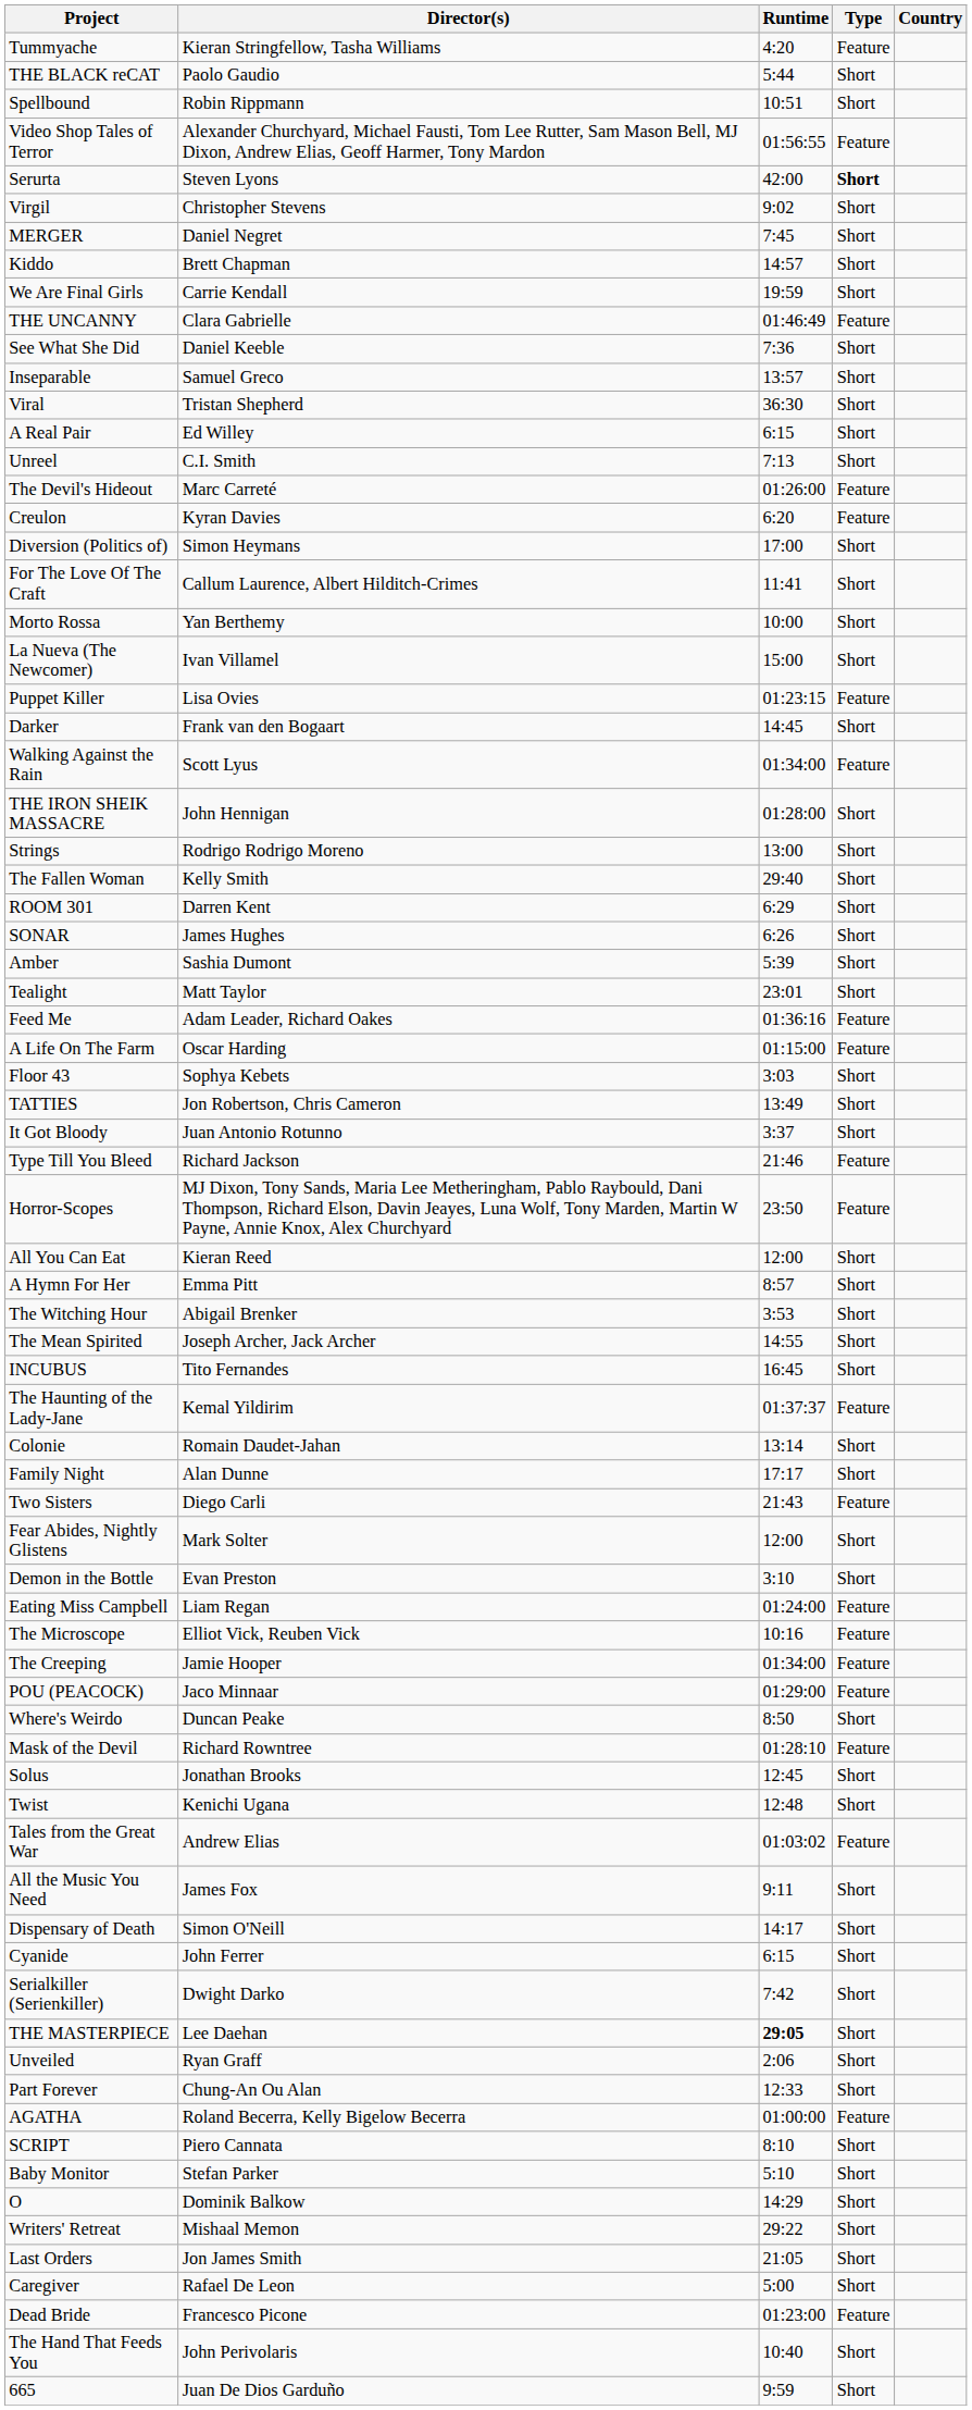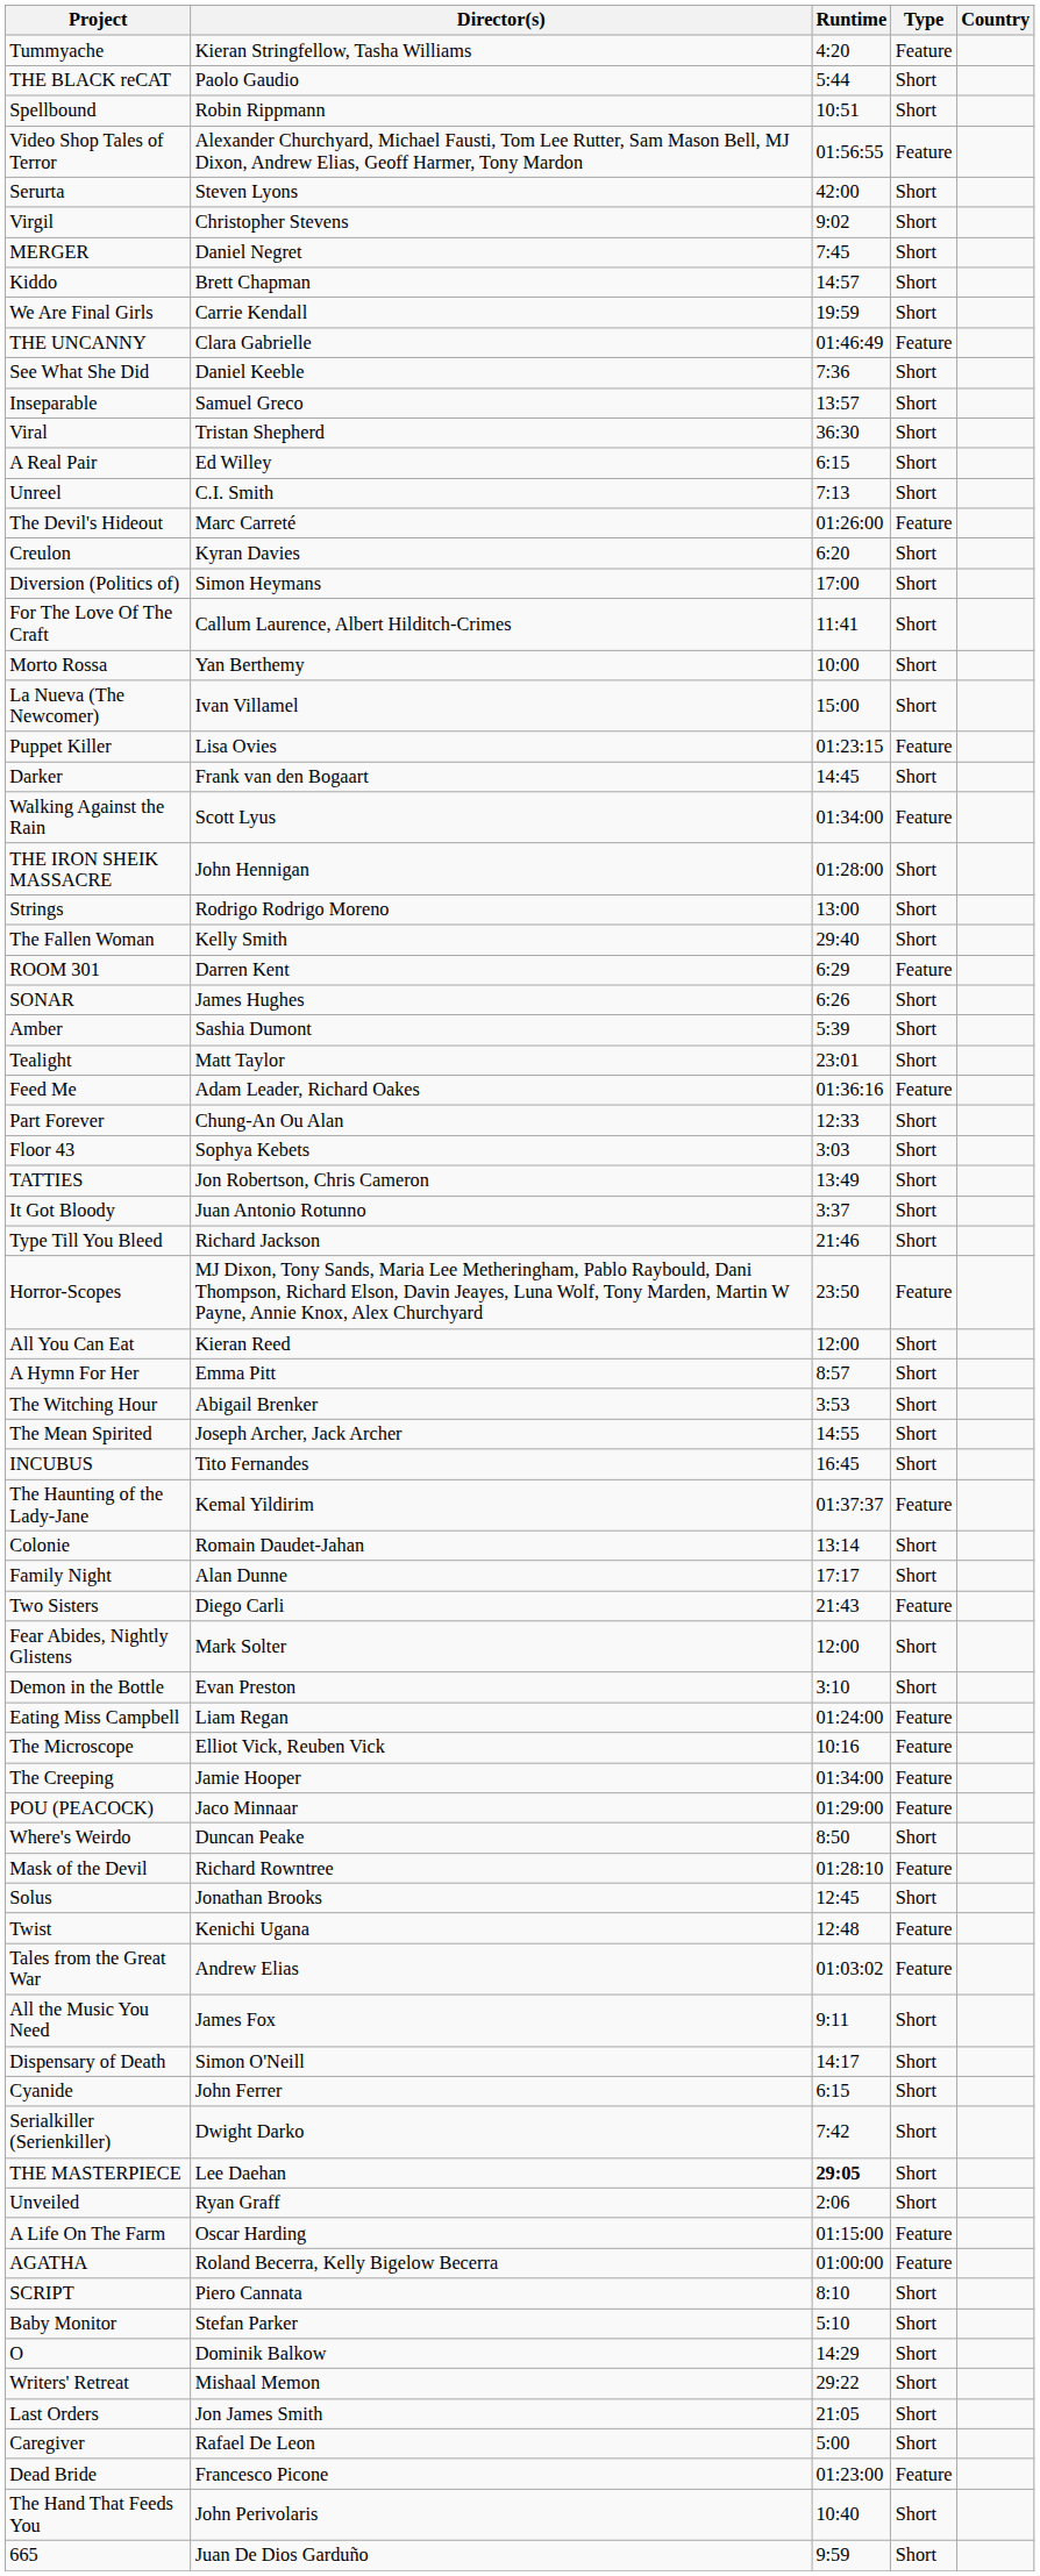 <table role="presentation" class="wikitable mw-collapsible mw-collapsed">
 <tr>
 <th>Project</th>
 <th>Director(s)</th>
 <th>Runtime</th>
 <th>Type</th>
 <th>Country</th>
 </tr>
 <tr>
 <td>Tummyache</td>
 <td>Kieran Stringfellow, Tasha Williams</td>
 <td>4:20</td>
 <td>Feature</td>
 <td></td>
 </tr>
 <tr>
 <td>THE BLACK reCAT</td>
 <td>Paolo Gaudio</td>
 <td>5:44</td>
 <td>Short</td>
 <td></td>
 </tr>
 <tr>
 <td>Spellbound</td>
 <td>Robin Rippmann</td>
 <td>10:51</td>
 <td>Short</td>
 <td></td>
 </tr>
 <tr>
 <td>Video Shop Tales of Terror</td>
 <td>Alexander Churchyard, Michael Fausti, Tom Lee Rutter, Sam Mason Bell, MJ Dixon, Andrew Elias, Geoff Harmer, Tony Mardon</td>
 <td>01:56:55</td>
 <td>Feature</td>
 <td></td>
 </tr>
 <tr>
 <td>Serurta</td>
 <td>Steven Lyons</td>
 <td>42:00</td>
-<td><strong>Short</strong></td>
+<td>Short</td>
 <td></td>
 </tr>
 <tr>
 <td>Virgil</td>
 <td>Christopher Stevens</td>
 <td>9:02</td>
 <td>Short</td>
 <td></td>
 </tr>
 <tr>
 <td>MERGER</td>
 <td>Daniel Negret</td>
 <td>7:45</td>
 <td>Short</td>
 <td></td>
 </tr>
 <tr>
 <td>Kiddo</td>
 <td>Brett Chapman</td>
 <td>14:57</td>
 <td>Short</td>
 <td></td>
 </tr>
 <tr>
 <td>We Are Final Girls</td>
 <td>Carrie Kendall</td>
 <td>19:59</td>
 <td>Short</td>
 <td></td>
 </tr>
 <tr>
 <td>THE UNCANNY</td>
 <td>Clara Gabrielle</td>
 <td>01:46:49</td>
 <td>Feature</td>
 <td></td>
 </tr>
 <tr>
 <td>See What She Did</td>
 <td>Daniel Keeble</td>
 <td>7:36</td>
 <td>Short</td>
 <td></td>
 </tr>
 <tr>
 <td>Inseparable</td>
 <td>Samuel Greco</td>
 <td>13:57</td>
 <td>Short</td>
 <td></td>
 </tr>
 <tr>
 <td>Viral</td>
 <td>Tristan Shepherd</td>
 <td>36:30</td>
 <td>Short</td>
 <td></td>
 </tr>
 <tr>
 <td>A Real Pair</td>
 <td>Ed Willey</td>
 <td>6:15</td>
 <td>Short</td>
 <td></td>
 </tr>
 <tr>
 <td>Unreel</td>
 <td>C.I. Smith</td>
 <td>7:13</td>
 <td>Short</td>
 <td></td>
 </tr>
 <tr>
 <td>The Devil's Hideout</td>
 <td>Marc Carreté</td>
 <td>01:26:00</td>
 <td>Feature</td>
 <td></td>
 </tr>
 <tr>
 <td>Creulon</td>
 <td>Kyran Davies</td>
 <td>6:20</td>
-<td>Feature</td>
+<td>Short</td>
 <td></td>
 </tr>
 <tr>
 <td>Diversion (Politics of)</td>
 <td>Simon Heymans</td>
 <td>17:00</td>
 <td>Short</td>
 <td></td>
 </tr>
 <tr>
 <td>For The Love Of The Craft</td>
 <td>Callum Laurence, Albert Hilditch-Crimes</td>
 <td>11:41</td>
 <td>Short</td>
 <td></td>
 </tr>
 <tr>
 <td>Morto Rossa</td>
 <td>Yan Berthemy</td>
 <td>10:00</td>
 <td>Short</td>
 <td></td>
 </tr>
 <tr>
 <td>La Nueva (The Newcomer)</td>
 <td>Ivan Villamel</td>
 <td>15:00</td>
 <td>Short</td>
 <td></td>
 </tr>
 <tr>
 <td>Puppet Killer</td>
 <td>Lisa Ovies</td>
 <td>01:23:15</td>
 <td>Feature</td>
 <td></td>
 </tr>
 <tr>
 <td>Darker</td>
 <td>Frank van den Bogaart</td>
 <td>14:45</td>
 <td>Short</td>
 <td></td>
 </tr>
 <tr>
 <td>Walking Against the Rain</td>
 <td>Scott Lyus</td>
 <td>01:34:00</td>
 <td>Feature</td>
 <td></td>
 </tr>
 <tr>
 <td>THE IRON SHEIK MASSACRE</td>
 <td>John Hennigan</td>
 <td>01:28:00</td>
 <td>Short</td>
 <td></td>
 </tr>
 <tr>
 <td>Strings</td>
 <td>Rodrigo Rodrigo Moreno</td>
 <td>13:00</td>
 <td>Short</td>
 <td></td>
 </tr>
 <tr>
 <td>The Fallen Woman</td>
 <td>Kelly Smith</td>
 <td>29:40</td>
 <td>Short</td>
 <td></td>
 </tr>
 <tr>
 <td>ROOM 301</td>
 <td>Darren Kent</td>
 <td>6:29</td>
-<td>Short</td>
+<td>Feature</td>
 <td></td>
 </tr>
 <tr>
 <td>SONAR</td>
 <td>James Hughes</td>
 <td>6:26</td>
 <td>Short</td>
 <td></td>
 </tr>
 <tr>
 <td>Amber</td>
 <td>Sashia Dumont</td>
 <td>5:39</td>
 <td>Short</td>
 <td></td>
 </tr>
 <tr>
 <td>Tealight</td>
 <td>Matt Taylor</td>
 <td>23:01</td>
 <td>Short</td>
 <td></td>
 </tr>
 <tr>
 <td>Feed Me</td>
 <td>Adam Leader, Richard Oakes</td>
 <td>01:36:16</td>
 <td>Feature</td>
 <td></td>
 </tr>
 <tr>
-<td>A Life On The Farm</td>
-<td>Oscar Harding</td>
-<td>01:15:00</td>
-<td>Feature</td>
+<td>Part Forever</td>
+<td>Chung-An Ou Alan</td>
+<td>12:33</td>
+<td>Short</td>
 <td></td>
 </tr>
 <tr>
 <td>Floor 43</td>
 <td>Sophya Kebets</td>
 <td>3:03</td>
 <td>Short</td>
 <td></td>
 </tr>
 <tr>
 <td>TATTIES</td>
 <td>Jon Robertson, Chris Cameron</td>
 <td>13:49</td>
 <td>Short</td>
 <td></td>
 </tr>
 <tr>
 <td>It Got Bloody</td>
 <td>Juan Antonio Rotunno</td>
 <td>3:37</td>
 <td>Short</td>
 <td></td>
 </tr>
 <tr>
 <td>Type Till You Bleed</td>
 <td>Richard Jackson</td>
 <td>21:46</td>
-<td>Feature</td>
+<td>Short</td>
 <td></td>
 </tr>
 <tr>
 <td>Horror-Scopes</td>
 <td>MJ Dixon, Tony Sands, Maria Lee Metheringham, Pablo Raybould, Dani Thompson, Richard Elson, Davin Jeayes, Luna Wolf, Tony Marden, Martin W Payne, Annie Knox, Alex Churchyard</td>
 <td>23:50</td>
 <td>Feature</td>
 <td></td>
 </tr>
 <tr>
 <td>All You Can Eat</td>
 <td>Kieran Reed</td>
 <td>12:00</td>
 <td>Short</td>
 <td></td>
 </tr>
 <tr>
 <td>A Hymn For Her</td>
 <td>Emma Pitt</td>
 <td>8:57</td>
 <td>Short</td>
 <td></td>
 </tr>
 <tr>
 <td>The Witching Hour</td>
 <td>Abigail Brenker</td>
 <td>3:53</td>
 <td>Short</td>
 <td></td>
 </tr>
 <tr>
 <td>The Mean Spirited</td>
 <td>Joseph Archer, Jack Archer</td>
 <td>14:55</td>
 <td>Short</td>
 <td></td>
 </tr>
 <tr>
 <td>INCUBUS</td>
 <td>Tito Fernandes</td>
 <td>16:45</td>
 <td>Short</td>
 <td></td>
 </tr>
 <tr>
 <td>The Haunting of the Lady-Jane</td>
 <td>Kemal Yildirim</td>
 <td>01:37:37</td>
 <td>Feature</td>
 <td></td>
 </tr>
 <tr>
 <td>Colonie</td>
 <td>Romain Daudet-Jahan</td>
 <td>13:14</td>
 <td>Short</td>
 <td></td>
 </tr>
 <tr>
 <td>Family Night</td>
 <td>Alan Dunne</td>
 <td>17:17</td>
 <td>Short</td>
 <td></td>
 </tr>
 <tr>
 <td>Two Sisters</td>
 <td>Diego Carli</td>
 <td>21:43</td>
 <td>Feature</td>
 <td></td>
 </tr>
 <tr>
 <td>Fear Abides, Nightly Glistens</td>
 <td>Mark Solter</td>
 <td>12:00</td>
 <td>Short</td>
 <td></td>
 </tr>
 <tr>
 <td>Demon in the Bottle</td>
 <td>Evan Preston</td>
 <td>3:10</td>
 <td>Short</td>
 <td></td>
 </tr>
 <tr>
 <td>Eating Miss Campbell</td>
 <td>Liam Regan</td>
 <td>01:24:00</td>
 <td>Feature</td>
 <td></td>
 </tr>
 <tr>
 <td>The Microscope</td>
 <td>Elliot Vick, Reuben Vick</td>
 <td>10:16</td>
 <td>Feature</td>
 <td></td>
 </tr>
 <tr>
 <td>The Creeping</td>
 <td>Jamie Hooper</td>
 <td>01:34:00</td>
 <td>Feature</td>
 <td></td>
 </tr>
 <tr>
 <td>POU (PEACOCK)</td>
 <td>Jaco Minnaar</td>
 <td>01:29:00</td>
 <td>Feature</td>
 <td></td>
 </tr>
 <tr>
 <td>Where's Weirdo</td>
 <td>Duncan Peake</td>
 <td>8:50</td>
 <td>Short</td>
 <td></td>
 </tr>
 <tr>
 <td>Mask of the Devil</td>
 <td>Richard Rowntree</td>
 <td>01:28:10</td>
 <td>Feature</td>
 <td></td>
 </tr>
 <tr>
 <td>Solus</td>
 <td>Jonathan Brooks</td>
 <td>12:45</td>
 <td>Short</td>
 <td></td>
 </tr>
 <tr>
 <td>Twist</td>
 <td>Kenichi Ugana</td>
 <td>12:48</td>
-<td>Short</td>
+<td>Feature</td>
 <td></td>
 </tr>
 <tr>
 <td>Tales from the Great War</td>
 <td>Andrew Elias</td>
 <td>01:03:02</td>
 <td>Feature</td>
 <td></td>
 </tr>
 <tr>
 <td>All the Music You Need</td>
 <td>James Fox</td>
 <td>9:11</td>
 <td>Short</td>
 <td></td>
 </tr>
 <tr>
 <td>Dispensary of Death</td>
 <td>Simon O'Neill</td>
 <td>14:17</td>
 <td>Short</td>
 <td></td>
 </tr>
 <tr>
 <td>Cyanide</td>
 <td>John Ferrer</td>
 <td>6:15</td>
 <td>Short</td>
 <td></td>
 </tr>
 <tr>
 <td>Serialkiller (Serienkiller)</td>
 <td>Dwight Darko</td>
 <td>7:42</td>
 <td>Short</td>
 <td></td>
 </tr>
 <tr>
 <td>THE MASTERPIECE</td>
 <td>Lee Daehan</td>
 <td><strong>29:05</strong></td>
 <td>Short</td>
 <td></td>
 </tr>
 <tr>
 <td>Unveiled</td>
 <td>Ryan Graff</td>
 <td>2:06</td>
 <td>Short</td>
 <td></td>
 </tr>
 <tr>
-<td>Part Forever</td>
-<td>Chung-An Ou Alan</td>
-<td>12:33</td>
-<td>Short</td>
+<td>A Life On The Farm</td>
+<td>Oscar Harding</td>
+<td>01:15:00</td>
+<td>Feature</td>
 <td></td>
 </tr>
 <tr>
 <td>AGATHA</td>
 <td>Roland Becerra, Kelly Bigelow Becerra</td>
 <td>01:00:00</td>
 <td>Feature</td>
 <td></td>
 </tr>
 <tr>
 <td>SCRIPT</td>
 <td>Piero Cannata</td>
 <td>8:10</td>
 <td>Short</td>
 <td></td>
 </tr>
 <tr>
 <td>Baby Monitor</td>
 <td>Stefan Parker</td>
 <td>5:10</td>
 <td>Short</td>
 <td></td>
 </tr>
 <tr>
 <td>O</td>
 <td>Dominik Balkow</td>
 <td>14:29</td>
 <td>Short</td>
 <td></td>
 </tr>
 <tr>
 <td>Writers' Retreat</td>
 <td>Mishaal Memon</td>
 <td>29:22</td>
 <td>Short</td>
 <td></td>
 </tr>
 <tr>
 <td>Last Orders</td>
 <td>Jon James Smith</td>
 <td>21:05</td>
 <td>Short</td>
 <td></td>
 </tr>
 <tr>
 <td>Caregiver</td>
 <td>Rafael De Leon</td>
 <td>5:00</td>
 <td>Short</td>
 <td></td>
 </tr>
 <tr>
 <td>Dead Bride</td>
 <td>Francesco Picone</td>
 <td>01:23:00</td>
 <td>Feature</td>
 <td></td>
 </tr>
 <tr>
 <td>The Hand That Feeds You</td>
 <td>John Perivolaris</td>
 <td>10:40</td>
 <td>Short</td>
 <td></td>
 </tr>
 <tr>
 <td>665</td>
 <td>Juan De Dios Garduño</td>
 <td>9:59</td>
 <td>Short</td>
 <td></td>
 </tr>
 </table>
